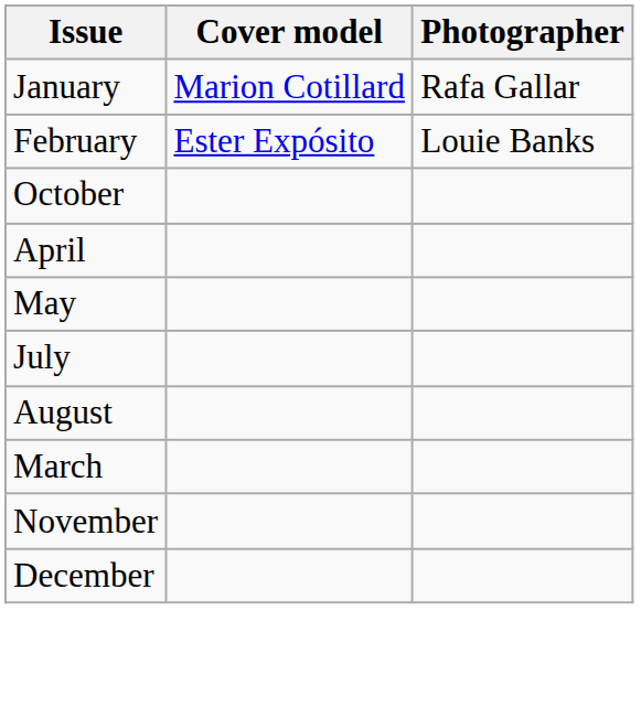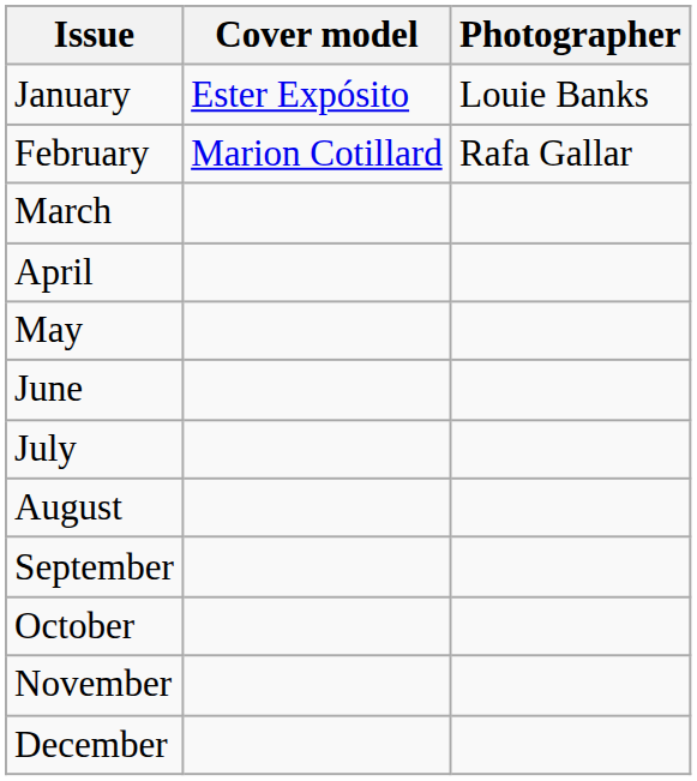 <table class="sortable wikitable">
 <tr>
 <th style="text-align:center;">Issue</th>
 <th>Cover model</th>
 <th>Photographer</th>
 </tr>
 <tr>
 <td>January</td>
+<td><a href='#'>Ester Expósito</a></td>
+<td>Louie Banks</td>
+</tr>
+<tr>
+<td>February</td>
 <td><a href='#'>Marion Cotillard</a></td>
 <td>Rafa Gallar</td>
 </tr>
 <tr>
-<td>February</td>
-<td><a href='#'>Ester Expósito</a></td>
-<td>Louie Banks</td>
-</tr>
-<tr>
-<td>October</td>
+<td>March</td>
 <td></td>
 <td></td>
 </tr>
 <tr>
 <td>April</td>
 <td></td>
 <td></td>
 </tr>
 <tr>
 <td>May</td>
 <td></td>
 <td></td>
 </tr>
 <tr>
+<td>June</td>
+<td></td>
+<td></td>
+</tr>
+<tr>
 <td>July</td>
 <td></td>
 <td></td>
 </tr>
 <tr>
 <td>August</td>
 <td></td>
 <td></td>
 </tr>
 <tr>
-<td>March</td>
+<td>September</td>
+<td></td>
+<td></td>
+</tr>
+<tr>
+<td>October</td>
 <td></td>
 <td></td>
 </tr>
 <tr>
 <td>November</td>
 <td></td>
 <td></td>
 </tr>
 <tr>
 <td>December</td>
 <td></td>
 <td></td>
 </tr>
 </table>
